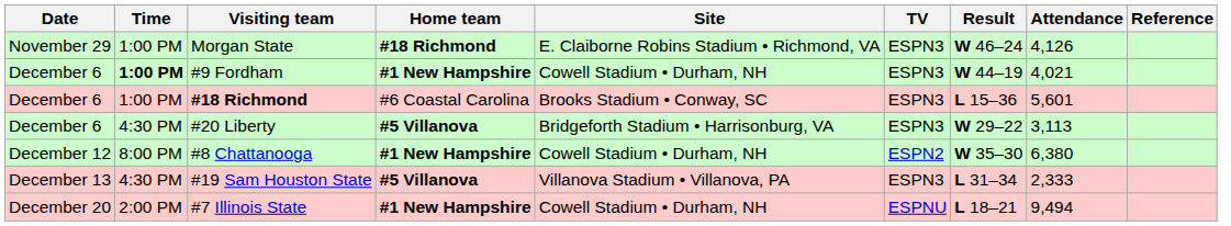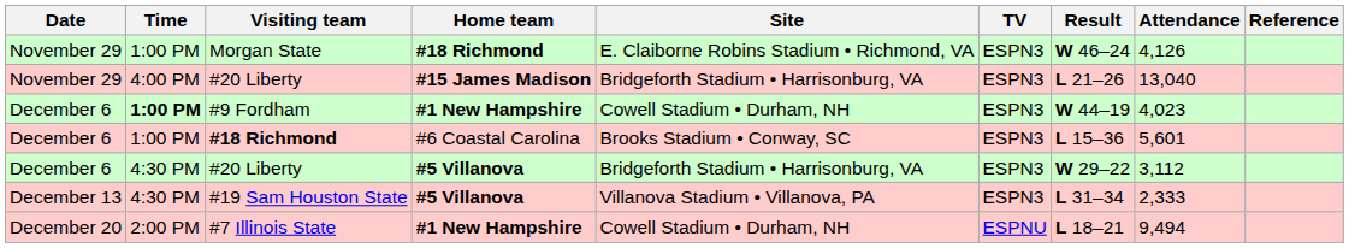 <table class="wikitable" style="font-size:95%;">
 <tr>
 <th>Date</th>
 <th>Time</th>
 <th>Visiting team</th>
 <th>Home team</th>
 <th>Site</th>
 <th>TV</th>
 <th>Result</th>
 <th>Attendance</th>
 <th class="unsortable">Reference</th>
 </tr>
 <tr bgcolor=ccffcc>
 <td>November 29</td>
 <td>1:00 PM</td>
 <td>Morgan State</td>
 <td><strong>#18 Richmond</strong></td>
 <td>E. Claiborne Robins Stadium • Richmond, VA</td>
 <td>ESPN3</td>
 <td><strong>W</strong> 46–24</td>
 <td>4,126</td>
 <td></td>
 </tr>
+<tr bgcolor=ffcccc>
+<td>November 29</td>
+<td>4:00 PM</td>
+<td>#20 Liberty</td>
+<td><strong>#15 James Madison</strong></td>
+<td>Bridgeforth Stadium • Harrisonburg, VA</td>
+<td>ESPN3</td>
+<td><strong>L</strong> 21–26</td>
+<td>13,040</td>
+<td></td>
+</tr>
 <tr bgcolor=ccffcc>
 <td>December 6</td>
 <td><strong>1:00 PM</strong></td>
 <td>#9 Fordham</td>
 <td><strong>#1 New Hampshire</strong></td>
 <td>Cowell Stadium • Durham, NH</td>
 <td>ESPN3</td>
 <td><strong>W</strong> 44–19</td>
-<td>4,021</td>
+<td>4,023</td>
 <td></td>
 </tr>
 <tr bgcolor=ffcccc>
 <td>December 6</td>
 <td>1:00 PM</td>
 <td><strong>#18 Richmond</strong></td>
 <td>#6 Coastal Carolina</td>
 <td>Brooks Stadium • Conway, SC</td>
 <td>ESPN3</td>
 <td><strong>L</strong> 15–36</td>
 <td>5,601</td>
 <td></td>
 </tr>
 <tr bgcolor=ccffcc>
 <td>December 6</td>
 <td>4:30 PM</td>
 <td>#20 Liberty</td>
 <td><strong>#5 Villanova</strong></td>
 <td>Bridgeforth Stadium • Harrisonburg, VA</td>
 <td>ESPN3</td>
 <td><strong>W</strong> 29–22</td>
-<td>3,113</td>
-<td></td>
-</tr>
-<tr bgcolor=ccffcc>
-<td>December 12</td>
-<td>8:00 PM</td>
-<td>#8 <a href='#'>Chattanooga</a></td>
-<td><strong>#1 New Hampshire</strong></td>
-<td>Cowell Stadium • Durham, NH</td>
-<td><a href='#'>ESPN2</a></td>
-<td><strong>W</strong> 35–30</td>
-<td>6,380</td>
+<td>3,112</td>
 <td></td>
 </tr>
 <tr bgcolor=ffcccc>
 <td>December 13</td>
 <td>4:30 PM</td>
 <td>#19 <a href='#'>Sam Houston State</a></td>
 <td><strong>#5 Villanova</strong></td>
 <td>Villanova Stadium • Villanova, PA</td>
 <td>ESPN3</td>
 <td><strong>L</strong> 31–34</td>
 <td>2,333</td>
 <td></td>
 </tr>
 <tr bgcolor=ffcccc>
 <td>December 20</td>
 <td>2:00 PM</td>
 <td>#7 <a href='#'>Illinois State</a></td>
 <td><strong>#1 New Hampshire</strong></td>
 <td>Cowell Stadium • Durham, NH</td>
 <td><a href='#'>ESPNU</a></td>
 <td><strong>L</strong> 18–21</td>
 <td>9,494</td>
 <td></td>
 </tr>
 </table>
